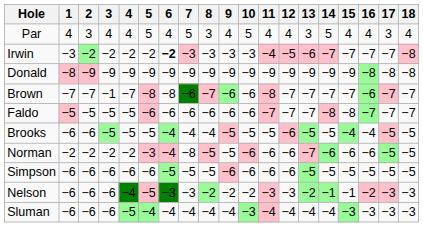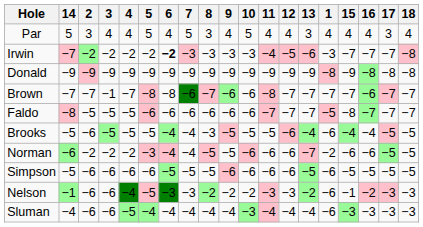 <table class="wikitable" style="text-align:center">
 <tr>
 <th>Hole</th>
-<th>1</th>
+<th>14</th>
 <th>2</th>
 <th>3</th>
 <th>4</th>
 <th>5</th>
 <th>6</th>
 <th>7</th>
 <th>8</th>
 <th>9</th>
 <th>10</th>
 <th>11</th>
 <th>12</th>
 <th>13</th>
-<th>14</th>
+<th>1</th>
 <th>15</th>
 <th>16</th>
 <th>17</th>
 <th>18</th>
 </tr>
 <tr>
 <td>Par</td>
-<td>4</td>
+<td>5</td>
 <td>3</td>
 <td>4</td>
 <td>4</td>
 <td>5</td>
 <td>4</td>
 <td>5</td>
 <td>3</td>
 <td>4</td>
 <td>5</td>
 <td>4</td>
 <td>4</td>
 <td>3</td>
-<td>5</td>
+<td>4</td>
 <td>4</td>
 <td>4</td>
 <td>3</td>
 <td>4</td>
 </tr>
 <tr>
 <td align=left> Irwin</td>
-<td>−3</td>
+<td style="background: Pink;">−7</td>
 <td style="background: PaleGreen;">−2</td>
 <td>−2</td>
 <td>−2</td>
 <td>−2</td>
 <td><strong>−2</strong></td>
 <td style="background: Pink;">−3</td>
 <td>−3</td>
 <td>−3</td>
 <td>−3</td>
 <td style="background: Pink;">−4</td>
 <td style="background: Pink;">−5</td>
 <td style="background: Pink;">−6</td>
-<td style="background: Pink;">−7</td>
+<td>−3</td>
 <td>−7</td>
 <td>−7</td>
 <td>−7</td>
 <td style="background: Pink;">−8</td>
 </tr>
 <tr>
 <td align=left> Donald</td>
-<td style="background: Pink;">−8</td>
+<td>−9</td>
 <td style="background: Pink;">−9</td>
 <td>−9</td>
 <td>−9</td>
 <td>−9</td>
 <td>−9</td>
 <td>−9</td>
 <td>−9</td>
 <td>−9</td>
 <td>−9</td>
 <td>−9</td>
 <td>−9</td>
 <td>−9</td>
-<td>−9</td>
+<td style="background: Pink;">−8</td>
 <td>−9</td>
 <td style="background: PaleGreen;">−8</td>
 <td>−8</td>
 <td>−8</td>
 </tr>
 <tr>
 <td align=left> Brown</td>
 <td>−7</td>
 <td>−7</td>
 <td>−1</td>
 <td>−7</td>
 <td style="background: Pink;">−8</td>
 <td>−8</td>
 <td style="background: Green;">−6</td>
 <td style="background: Pink;">−7</td>
 <td style="background: PaleGreen;">−6</td>
 <td>−6</td>
 <td style="background: Pink;">−8</td>
 <td>−7</td>
 <td>−7</td>
 <td>−7</td>
 <td>−7</td>
 <td style="background: PaleGreen;">−6</td>
 <td style="background: Pink;">−7</td>
 <td>−7</td>
 </tr>
 <tr>
 <td align=left> Faldo</td>
-<td style="background: Pink;">−5</td>
+<td style="background: Pink;">−8</td>
 <td>−5</td>
 <td>−5</td>
 <td>−5</td>
 <td style="background: Pink;">−6</td>
 <td>−6</td>
 <td>−6</td>
 <td>−6</td>
 <td>−6</td>
 <td>−6</td>
 <td style="background: Pink;">−7</td>
 <td>−7</td>
 <td>−7</td>
-<td style="background: Pink;">−8</td>
+<td style="background: Pink;">−5</td>
 <td>−8</td>
 <td style="background: PaleGreen;">−7</td>
 <td>−7</td>
 <td>−7</td>
 </tr>
 <tr>
 <td align=left> Brooks</td>
-<td>−6</td>
+<td>−5</td>
 <td>−6</td>
 <td style="background: PaleGreen;">−5</td>
 <td>−5</td>
 <td>−5</td>
 <td style="background: PaleGreen;">−4</td>
 <td>−4</td>
-<td>−4</td>
+<td>−3</td>
 <td style="background: Pink;">−5</td>
 <td>−5</td>
 <td>−5</td>
 <td style="background: Pink;">−6</td>
-<td style="background: PaleGreen;">−5</td>
-<td>−5</td>
+<td style="background: PaleGreen;">−4</td>
+<td>−6</td>
 <td style="background: PaleGreen;">−4</td>
 <td>−4</td>
 <td style="background: Pink;">−5</td>
 <td>−5</td>
 </tr>
 <tr>
 <td align=left> Norman</td>
-<td>−2</td>
+<td style="background: PaleGreen;">−6</td>
 <td>−2</td>
 <td>−2</td>
 <td>−2</td>
 <td style="background: Pink;">−3</td>
 <td style="background: Pink;">−4</td>
-<td>−8</td>
+<td>−4</td>
 <td style="background: Pink;">−5</td>
 <td>−5</td>
 <td style="background: Pink;">−6</td>
 <td>−6</td>
 <td>−6</td>
 <td style="background: Pink;">−7</td>
-<td style="background: PaleGreen;">−6</td>
+<td>−2</td>
 <td>−6</td>
 <td>−6</td>
 <td style="background: PaleGreen;">−5</td>
 <td>−5</td>
 </tr>
 <tr>
 <td align=left> Simpson</td>
-<td>−6</td>
+<td>−5</td>
 <td>−6</td>
 <td>−6</td>
 <td>−6</td>
 <td>−6</td>
 <td style="background: PaleGreen;">−5</td>
 <td>−5</td>
 <td>−5</td>
 <td style="background: Pink;">−6</td>
 <td>−6</td>
 <td>−6</td>
 <td>−6</td>
 <td style="background: PaleGreen;">−5</td>
-<td>−5</td>
+<td>−6</td>
 <td>−5</td>
 <td>−5</td>
 <td>−5</td>
 <td>−5</td>
 </tr>
 <tr>
 <td align=left> Nelson</td>
-<td>−6</td>
+<td style="background: PaleGreen;">−1</td>
 <td>−6</td>
 <td>−6</td>
 <td style="background: Green;">−4</td>
 <td style="background: Pink;">−5</td>
 <td style="background: Green;">−3</td>
 <td>−3</td>
 <td style="background: PaleGreen;">−2</td>
 <td>−2</td>
 <td>−2</td>
 <td style="background: Pink;">−3</td>
 <td>−3</td>
 <td style="background: PaleGreen;">−2</td>
-<td style="background: PaleGreen;">−1</td>
+<td>−6</td>
 <td>−1</td>
 <td style="background: Pink;">−2</td>
 <td style="background: Pink;">−3</td>
 <td>−3</td>
 </tr>
 <tr>
 <td align=left> Sluman</td>
-<td>−6</td>
+<td>−4</td>
 <td>−6</td>
 <td>−6</td>
 <td style="background: PaleGreen;">−5</td>
 <td style="background: PaleGreen;">−4</td>
 <td>−4</td>
 <td>−4</td>
 <td>−4</td>
 <td>−4</td>
 <td style="background: PaleGreen;">−3</td>
 <td style="background: Pink;">−4</td>
 <td>−4</td>
 <td>−4</td>
-<td>−4</td>
+<td>−6</td>
 <td style="background: PaleGreen;">−3</td>
 <td>−3</td>
 <td>−3</td>
 <td>−3</td>
 </tr>
 </table>
